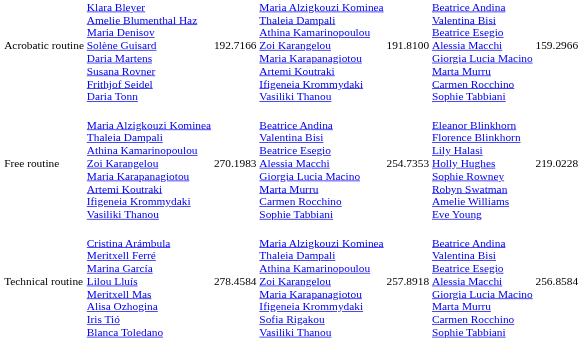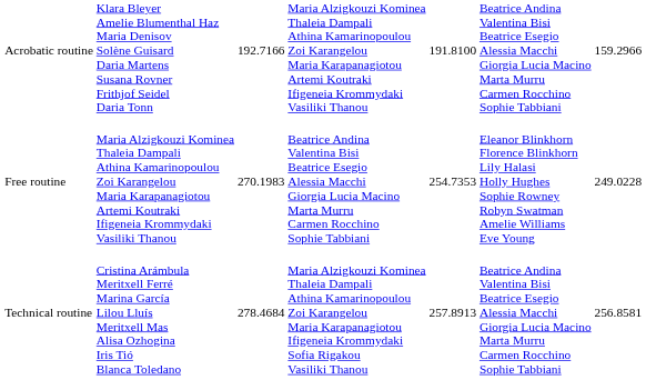 <table>
 <tr>
 <td>Acrobatic routine<br></td>
 <td><br><a href='#'>Klara Bleyer</a><br><a href='#'>Amelie Blumenthal Haz</a><br><a href='#'>Maria Denisov</a><br><a href='#'>Solène Guisard</a><br><a href='#'>Daria Martens</a><br><a href='#'>Susana Rovner</a><br><a href='#'>Frithjof Seidel</a><br><a href='#'>Daria Tonn</a></td>
 <td>192.7166</td>
 <td><br><a href='#'>Maria Alzigkouzi Kominea</a><br><a href='#'>Thaleia Dampali</a><br><a href='#'>Athina Kamarinopoulou</a><br><a href='#'>Zoi Karangelou</a><br><a href='#'>Maria Karapanagiotou</a><br><a href='#'>Artemi Koutraki</a><br><a href='#'>Ifigeneia Krommydaki</a><br><a href='#'>Vasiliki Thanou</a></td>
 <td>191.8100</td>
 <td><br><a href='#'>Beatrice Andina</a><br><a href='#'>Valentina Bisi</a><br><a href='#'>Beatrice Esegio</a><br><a href='#'>Alessia Macchi</a><br><a href='#'>Giorgia Lucia Macino</a><br><a href='#'>Marta Murru</a><br><a href='#'>Carmen Rocchino</a><br><a href='#'>Sophie Tabbiani</a></td>
 <td>159.2966</td>
 </tr>
 <tr>
 <td>Free routine<br></td>
 <td><br><a href='#'>Maria Alzigkouzi Kominea</a><br><a href='#'>Thaleia Dampali</a><br><a href='#'>Athina Kamarinopoulou</a><br><a href='#'>Zoi Karangelou</a><br><a href='#'>Maria Karapanagiotou</a><br><a href='#'>Artemi Koutraki</a><br><a href='#'>Ifigeneia Krommydaki</a><br><a href='#'>Vasiliki Thanou</a></td>
 <td>270.1983</td>
 <td><br><a href='#'>Beatrice Andina</a><br><a href='#'>Valentina Bisi</a><br><a href='#'>Beatrice Esegio</a><br><a href='#'>Alessia Macchi</a><br><a href='#'>Giorgia Lucia Macino</a><br><a href='#'>Marta Murru</a><br><a href='#'>Carmen Rocchino</a><br><a href='#'>Sophie Tabbiani</a></td>
 <td>254.7353</td>
 <td><br><a href='#'>Eleanor  Blinkhorn</a><br><a href='#'>Florence Blinkhorn</a><br><a href='#'>Lily Halasi</a><br><a href='#'>Holly Hughes</a><br><a href='#'>Sophie Rowney</a><br><a href='#'>Robyn Swatman</a><br><a href='#'>Amelie Williams</a><br><a href='#'>Eve Young</a></td>
-<td>219.0228</td>
+<td>249.0228</td>
 </tr>
 <tr>
 <td>Technical routine<br></td>
 <td><br><a href='#'>Cristina Arámbula</a><br><a href='#'>Meritxell Ferré</a><br><a href='#'>Marina García</a><br><a href='#'>Lilou Lluís</a><br><a href='#'>Meritxell Mas</a><br><a href='#'>Alisa Ozhogina</a><br><a href='#'>Iris Tió</a><br><a href='#'>Blanca Toledano</a></td>
-<td>278.4584</td>
+<td>278.4684</td>
 <td><br><a href='#'>Maria Alzigkouzi Kominea</a><br><a href='#'>Thaleia Dampali</a><br><a href='#'>Athina Kamarinopoulou</a><br><a href='#'>Zoi Karangelou</a><br><a href='#'>Maria Karapanagiotou</a><br><a href='#'>Ifigeneia Krommydaki</a><br><a href='#'>Sofia Rigakou</a><br><a href='#'>Vasiliki Thanou</a></td>
-<td>257.8918</td>
+<td>257.8913</td>
 <td><br><a href='#'>Beatrice Andina</a><br><a href='#'>Valentina Bisi</a><br><a href='#'>Beatrice Esegio</a><br><a href='#'>Alessia Macchi</a><br><a href='#'>Giorgia Lucia Macino</a><br><a href='#'>Marta Murru</a><br><a href='#'>Carmen Rocchino</a><br><a href='#'>Sophie Tabbiani</a></td>
-<td>256.8584</td>
+<td>256.8581</td>
 </tr>
 </table>
